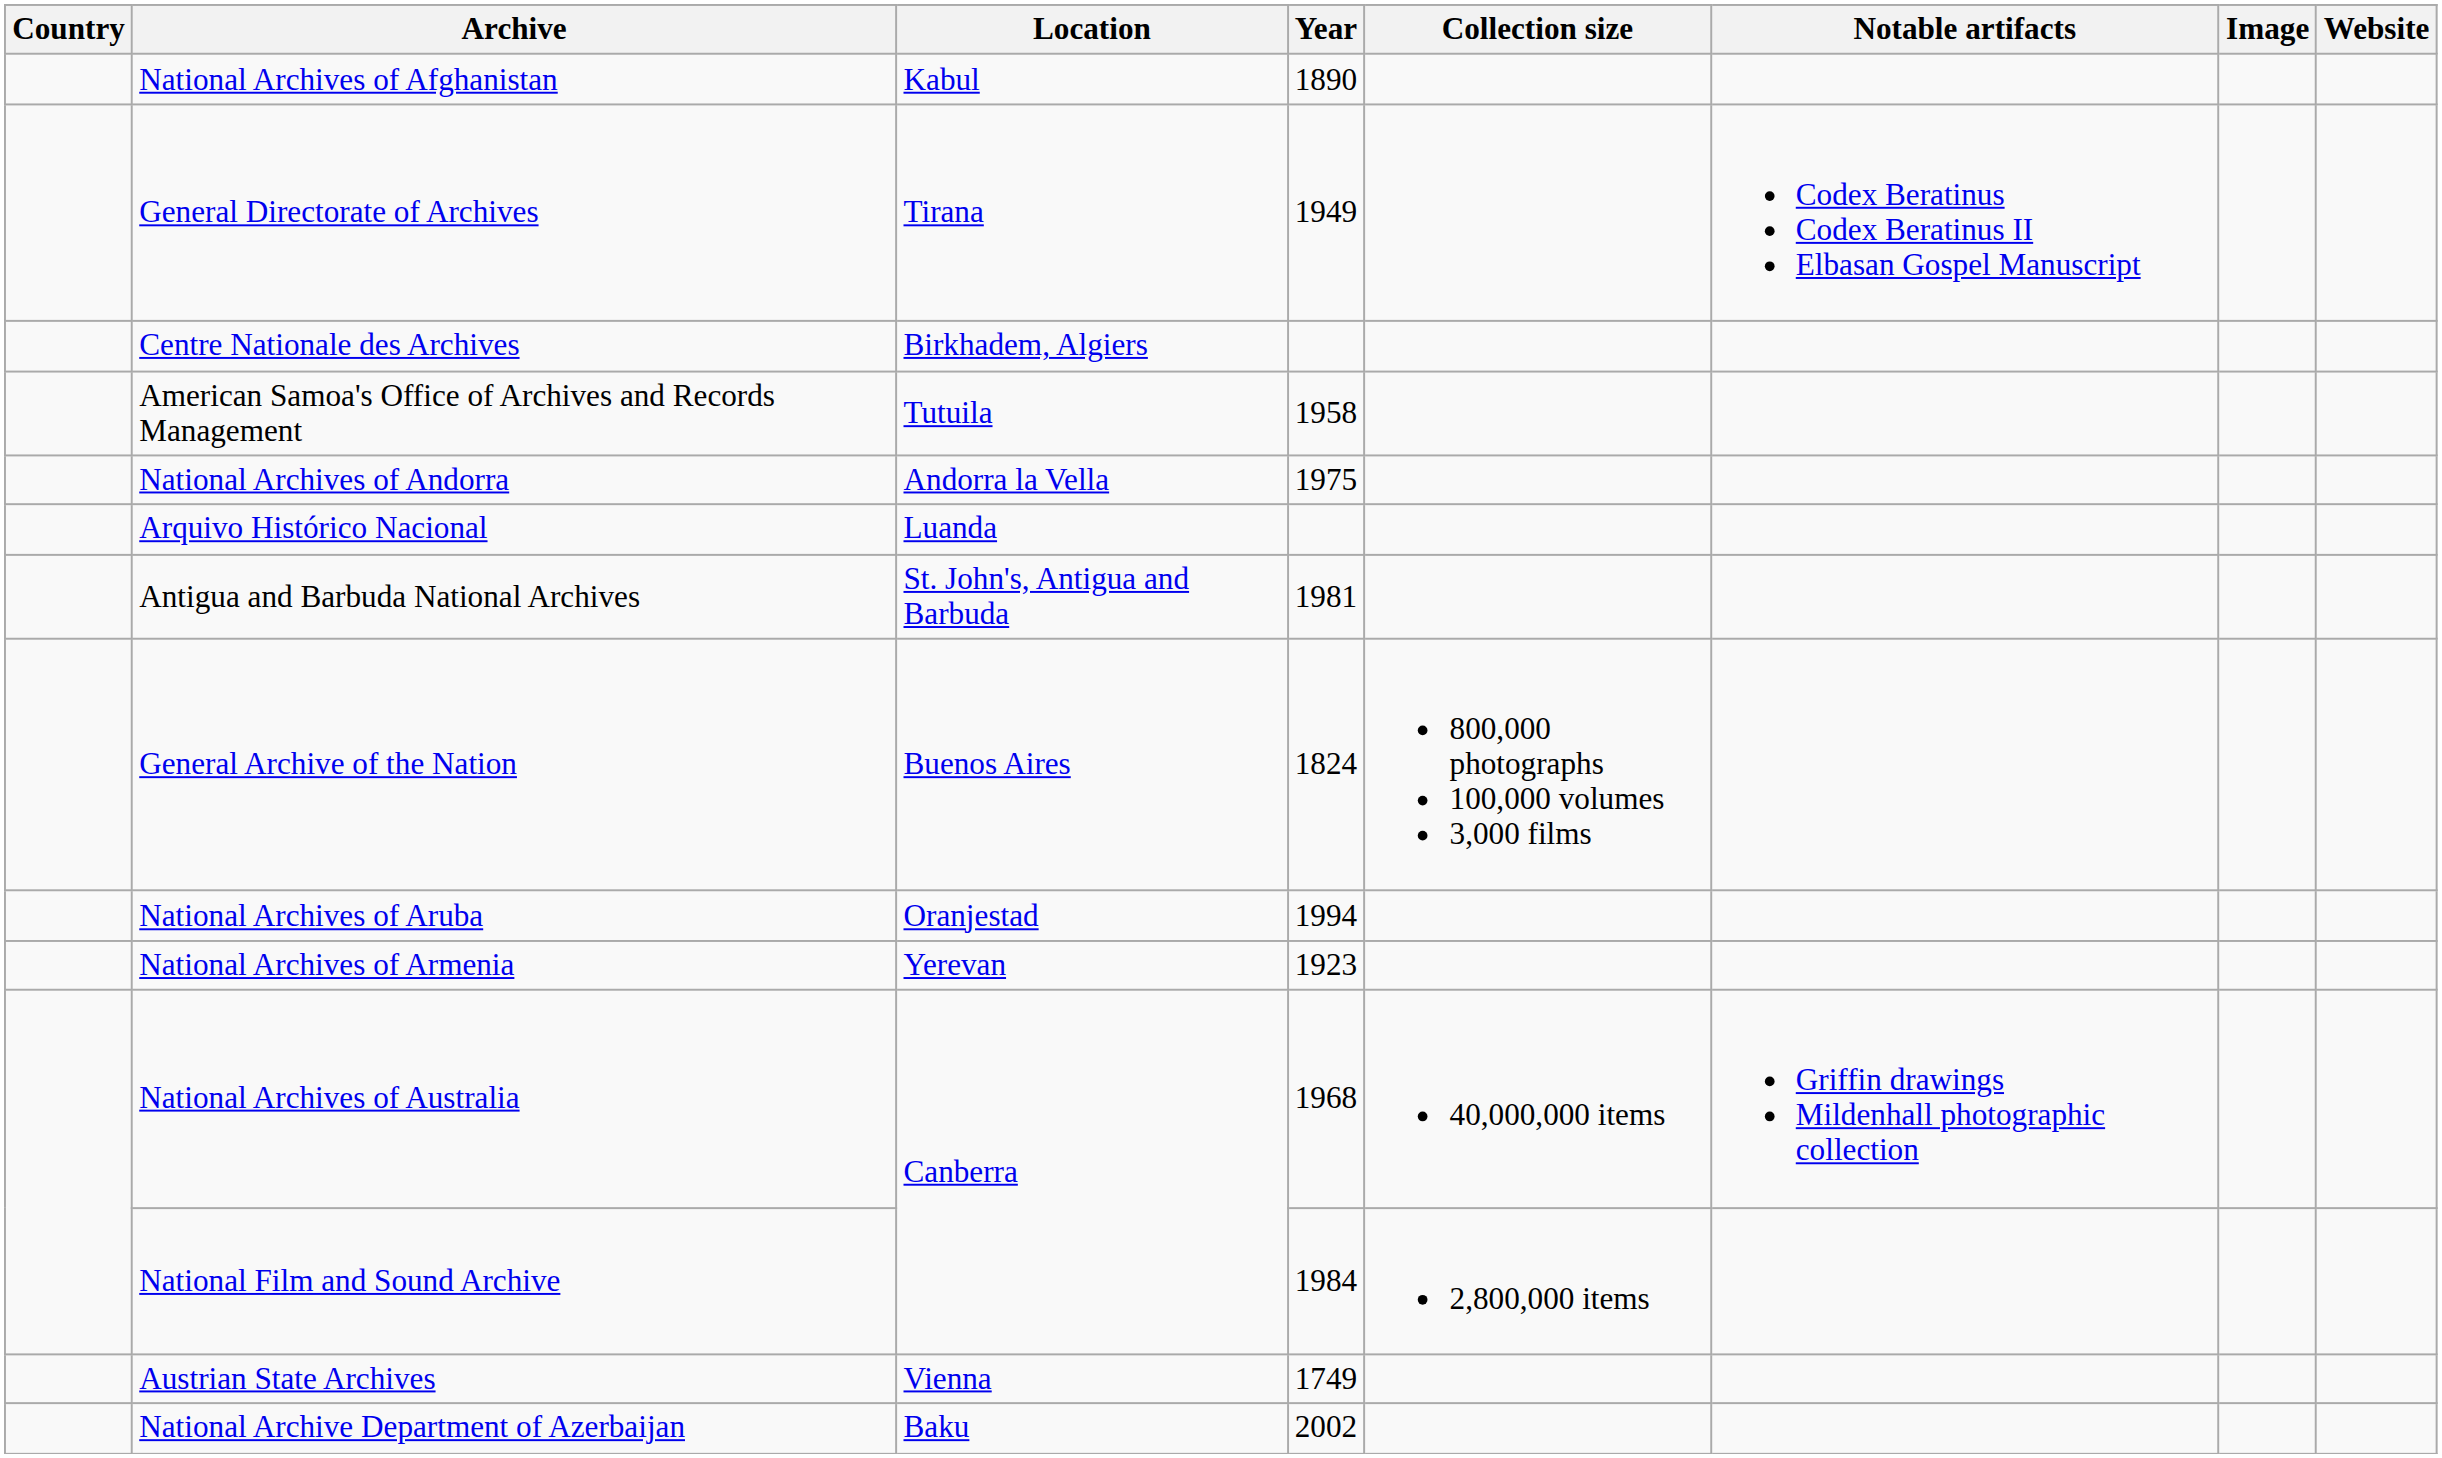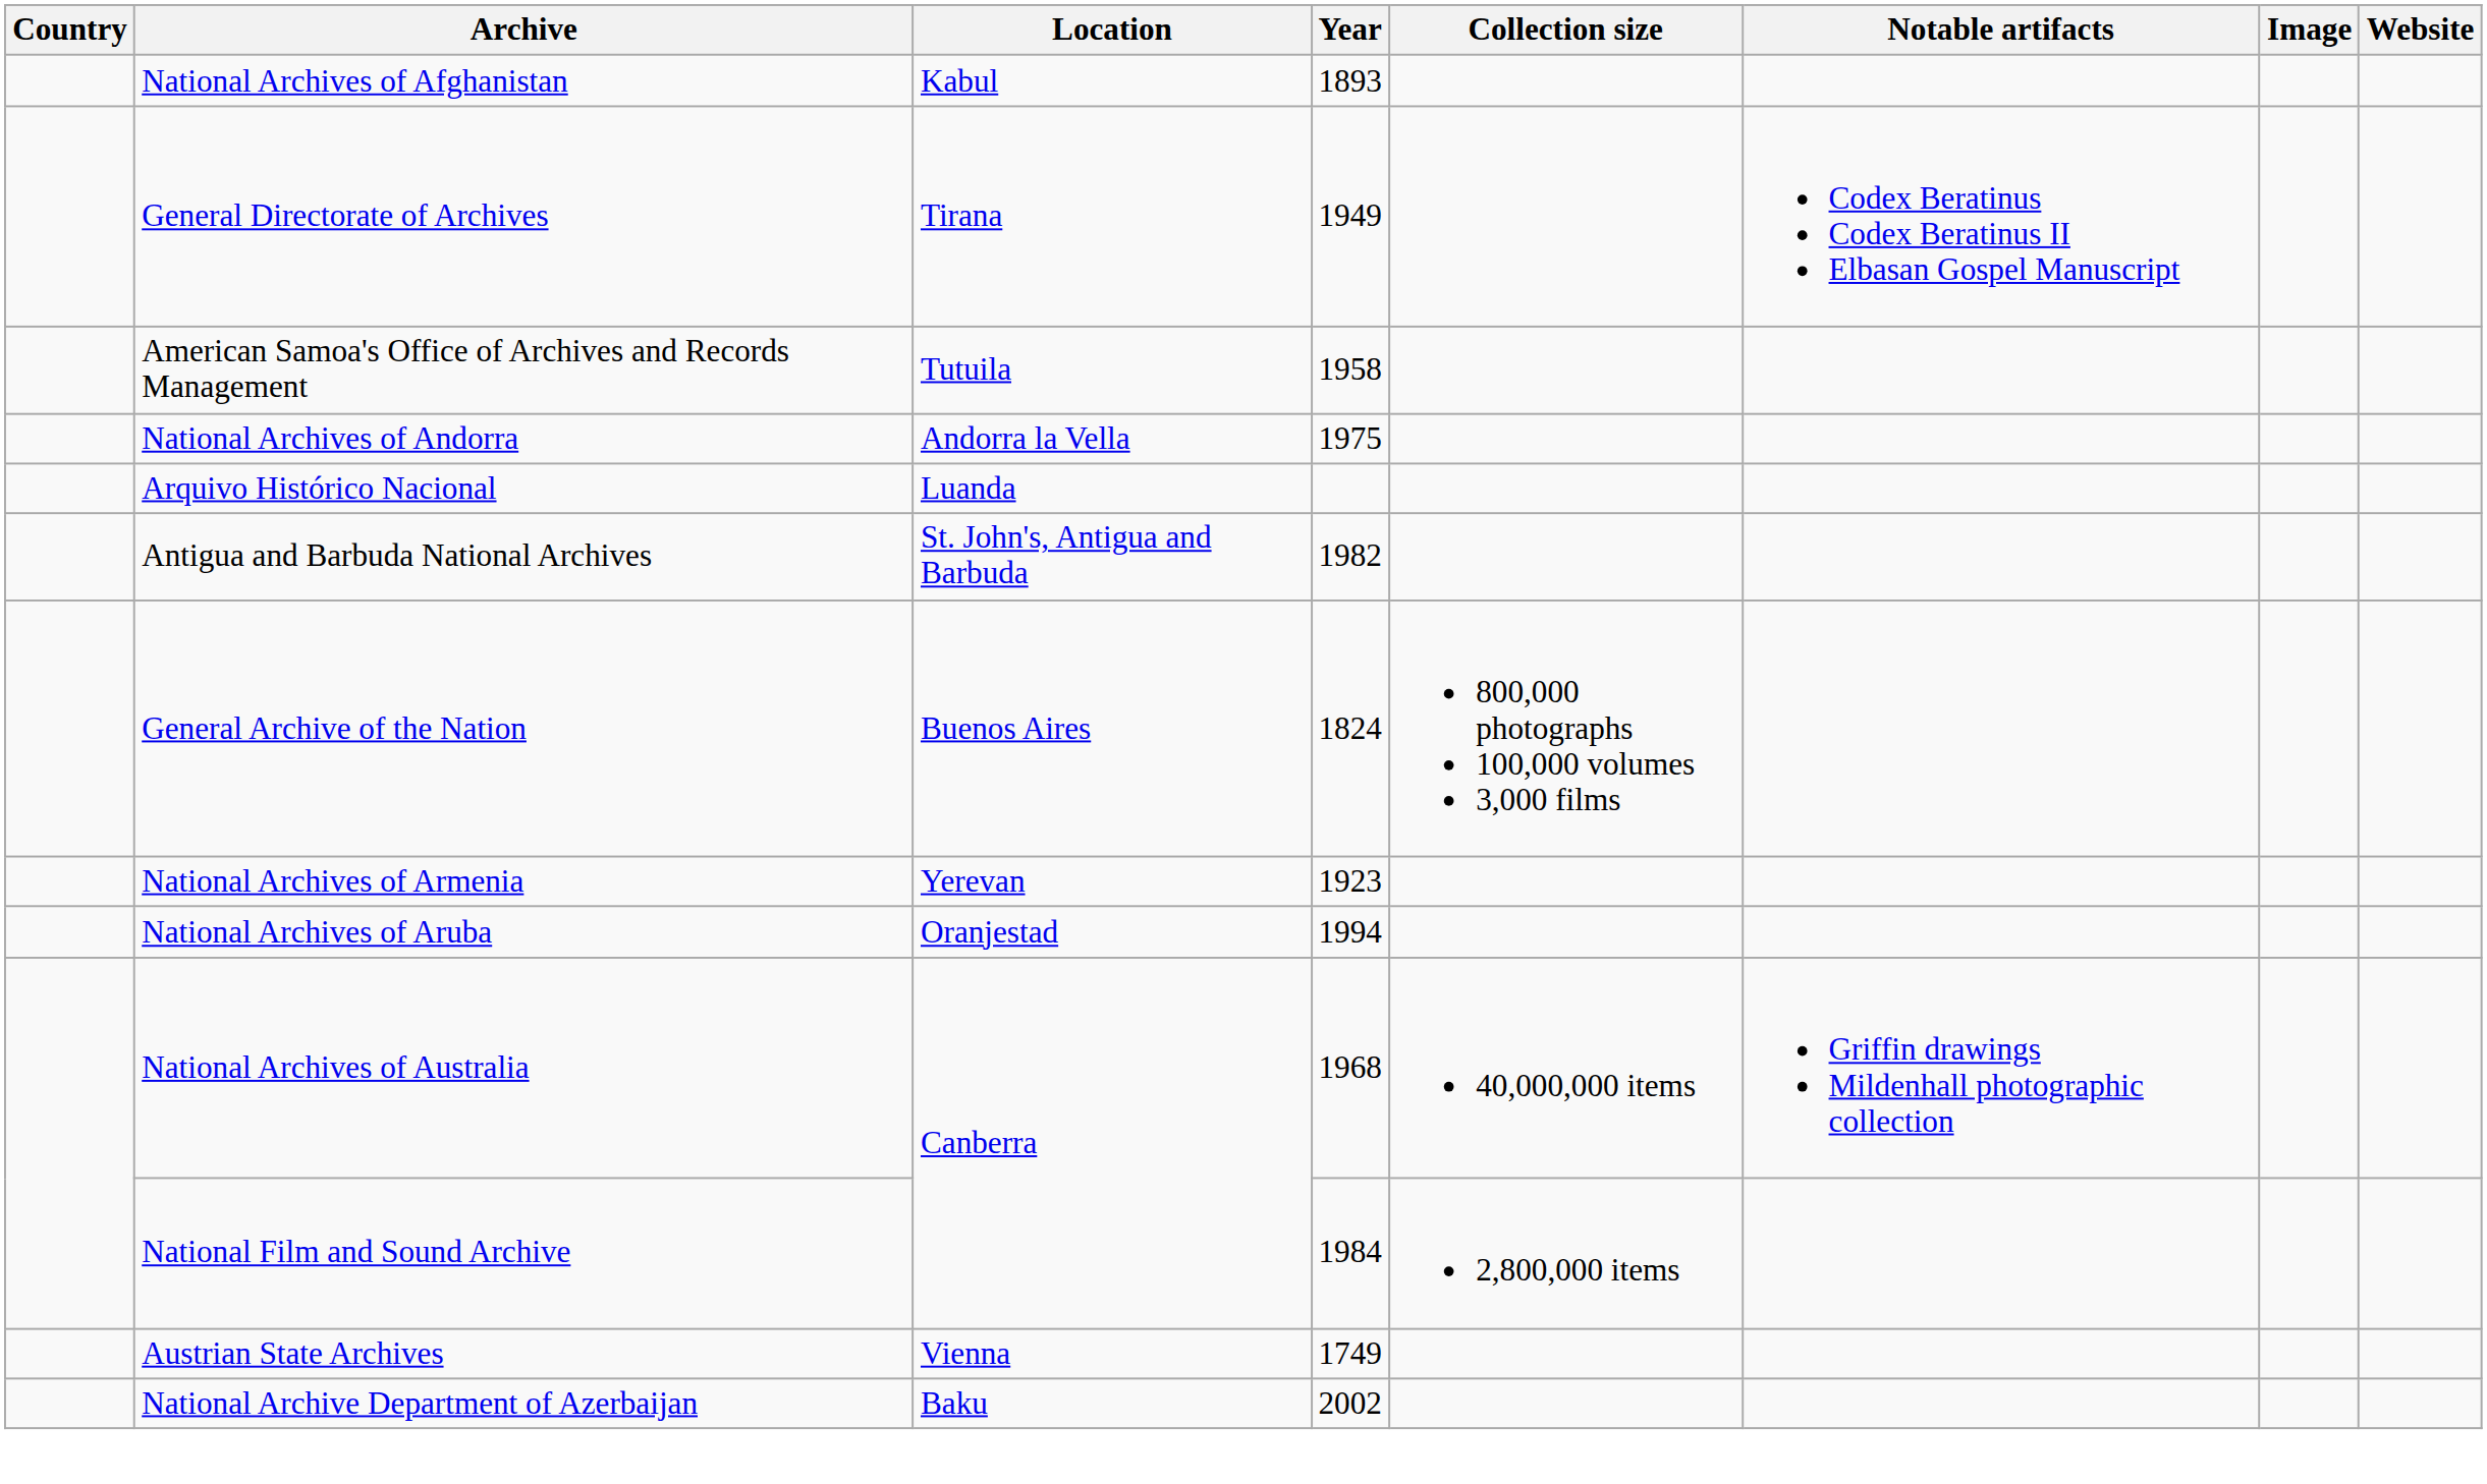 <table class="wikitable">
 <tr>
 <th>Country</th>
 <th>Archive</th>
 <th>Location</th>
 <th>Year</th>
 <th>Collection size</th>
 <th>Notable artifacts</th>
 <th>Image</th>
 <th>Website</th>
 </tr>
 <tr>
 <td></td>
 <td><a href='#'>National Archives of Afghanistan</a></td>
 <td><a href='#'>Kabul</a></td>
-<td>1890</td>
+<td>1893</td>
 <td></td>
 <td></td>
 <td></td>
 <td></td>
 </tr>
 <tr>
 <td></td>
 <td><a href='#'>General Directorate of Archives</a></td>
 <td><a href='#'>Tirana</a></td>
 <td>1949</td>
 <td></td>
 <td><br><ul><li><a href='#'>Codex Beratinus</a></li><li><a href='#'>Codex Beratinus II</a></li><li><a href='#'>Elbasan Gospel Manuscript</a></li></ul></td>
-<td></td>
-<td></td>
-</tr>
-<tr>
-<td></td>
-<td><a href='#'>Centre Nationale des Archives</a></td>
-<td><a href='#'>Birkhadem, Algiers</a></td>
-<td></td>
-<td></td>
-<td></td>
 <td></td>
 <td></td>
 </tr>
 <tr>
 <td></td>
 <td>American Samoa's Office of Archives and Records Management</td>
 <td><a href='#'>Tutuila</a></td>
 <td>1958</td>
 <td></td>
 <td></td>
 <td></td>
 <td></td>
 </tr>
 <tr>
 <td></td>
 <td><a href='#'>National Archives of Andorra</a></td>
 <td><a href='#'>Andorra la Vella</a></td>
 <td>1975</td>
 <td></td>
 <td></td>
 <td></td>
 <td></td>
 </tr>
 <tr>
 <td></td>
 <td><a href='#'>Arquivo Histórico Nacional</a></td>
 <td><a href='#'>Luanda</a></td>
 <td></td>
 <td></td>
 <td></td>
 <td></td>
 <td></td>
 </tr>
 <tr>
 <td></td>
 <td>Antigua and Barbuda National Archives</td>
 <td><a href='#'>St. John's, Antigua and Barbuda</a></td>
-<td>1981</td>
+<td>1982</td>
 <td></td>
 <td></td>
 <td></td>
 <td></td>
 </tr>
 <tr>
 <td></td>
 <td><a href='#'>General Archive of the Nation</a></td>
 <td><a href='#'>Buenos Aires</a></td>
 <td>1824</td>
 <td><br><ul><li>800,000 photographs</li><li>100,000 volumes</li><li>3,000 films</li></ul></td>
 <td></td>
 <td></td>
 <td></td>
 </tr>
 <tr>
 <td></td>
-<td><a href='#'>National Archives of Aruba</a></td>
-<td><a href='#'>Oranjestad</a></td>
-<td>1994</td>
+<td><a href='#'>National Archives of Armenia</a></td>
+<td><a href='#'>Yerevan</a></td>
+<td>1923</td>
 <td></td>
 <td></td>
 <td></td>
 <td></td>
 </tr>
 <tr>
 <td></td>
-<td><a href='#'>National Archives of Armenia</a></td>
-<td><a href='#'>Yerevan</a></td>
-<td>1923</td>
+<td><a href='#'>National Archives of Aruba</a></td>
+<td><a href='#'>Oranjestad</a></td>
+<td>1994</td>
 <td></td>
 <td></td>
 <td></td>
 <td></td>
 </tr>
 <tr>
 <td rowspan="2"></td>
 <td><a href='#'>National Archives of Australia</a></td>
 <td rowspan="2"><a href='#'>Canberra</a></td>
 <td>1968</td>
 <td><br><ul><li>40,000,000 items</li></ul></td>
 <td><br><ul><li><a href='#'>Griffin drawings</a></li><li><a href='#'>Mildenhall photographic collection</a></li></ul></td>
 <td></td>
 <td></td>
 </tr>
 <tr>
 <td><a href='#'>National Film and Sound Archive</a></td>
 <td>1984</td>
 <td><br><ul><li>2,800,000 items</li></ul></td>
 <td></td>
 <td></td>
 <td></td>
 </tr>
 <tr>
 <td></td>
 <td><a href='#'>Austrian State Archives</a></td>
 <td><a href='#'>Vienna</a></td>
 <td>1749</td>
 <td></td>
 <td></td>
 <td></td>
 <td></td>
 </tr>
 <tr>
 <td></td>
 <td><a href='#'>National Archive Department of Azerbaijan</a></td>
 <td><a href='#'>Baku</a></td>
 <td>2002</td>
 <td></td>
 <td></td>
 <td></td>
 <td></td>
 </tr>
 </table>
